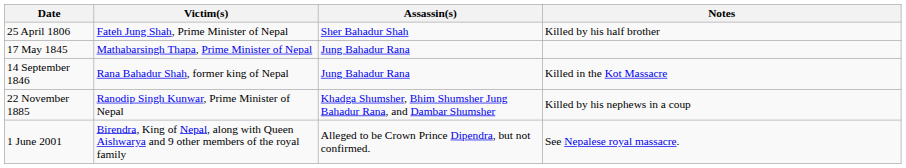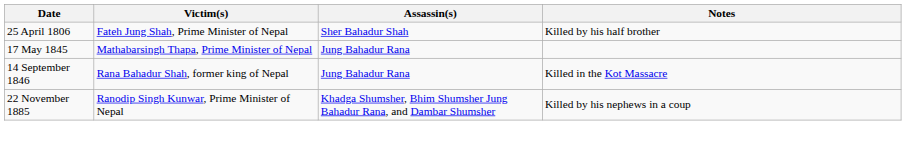 <table class="wikitable"  style="width:100%">
 <tr>
 <th style="width:10%">Date</th>
 <th style="width:25%">Victim(s)</th>
 <th style="width:25%">Assassin(s)</th>
 <th style="width:40%">Notes</th>
 </tr>
 <tr>
 <td>25 April 1806</td>
 <td><a href='#'>Fateh Jung Shah</a>, Prime Minister of Nepal</td>
 <td><a href='#'>Sher Bahadur Shah</a></td>
 <td>Killed by his half brother</td>
 </tr>
 <tr>
 <td>17 May 1845</td>
 <td><a href='#'>Mathabarsingh Thapa</a>, <a href='#'>Prime Minister of Nepal</a></td>
 <td><a href='#'>Jung Bahadur Rana</a></td>
 <td></td>
 </tr>
 <tr>
 <td>14 September 1846</td>
 <td><a href='#'>Rana Bahadur Shah</a>, former king of Nepal</td>
 <td><a href='#'>Jung Bahadur Rana</a></td>
 <td>Killed in the <a href='#'>Kot Massacre</a></td>
 </tr>
 <tr>
 <td>22 November 1885</td>
 <td><a href='#'>Ranodip Singh Kunwar</a>, Prime Minister of Nepal</td>
 <td><a href='#'>Khadga Shumsher</a>, <a href='#'>Bhim Shumsher Jung Bahadur Rana</a>, and <a href='#'>Dambar Shumsher</a></td>
 <td>Killed by his nephews in a coup</td>
 </tr>
-<tr>
-<td>1 June 2001</td>
-<td><a href='#'>Birendra</a>, King of <a href='#'>Nepal</a>, along with Queen <a href='#'>Aishwarya</a> and 9 other members of the royal family</td>
-<td>Alleged to be Crown Prince <a href='#'>Dipendra</a>, but not confirmed.</td>
-<td>See <a href='#'>Nepalese royal massacre</a>.</td>
-</tr>
 </table>
